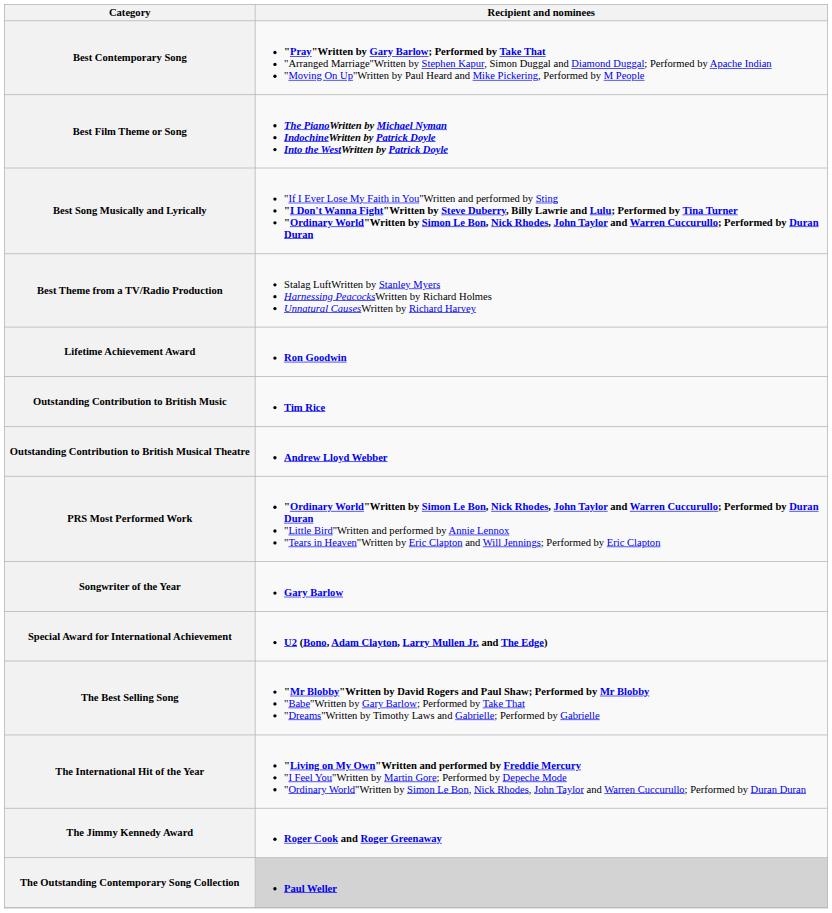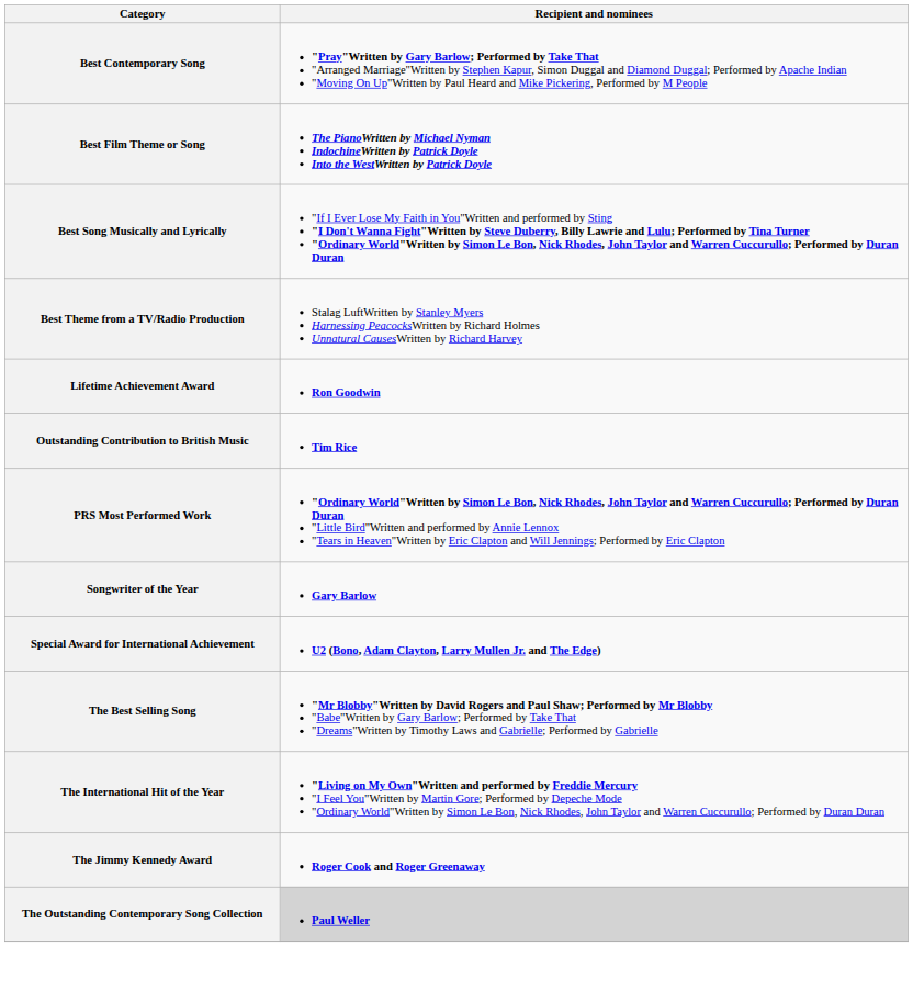 <table class="wikitable">
 <tr>
 <th width="25%">Category</th>
 <th width="57%">Recipient and nominees</th>
 </tr>
 <tr>
 <th scope="row">Best Contemporary Song</th>
 <td><br><ul><li><strong>"<a href='#'>Pray</a>"Written by <a href='#'>Gary Barlow</a>; Performed by <a href='#'>Take That</a></strong></li><li>"Arranged Marriage"Written by <a href='#'>Stephen Kapur</a>, Simon Duggal and <a href='#'>Diamond Duggal</a>; Performed by <a href='#'>Apache Indian</a></li><li>"<a href='#'>Moving On Up</a>"Written by Paul Heard and <a href='#'>Mike Pickering</a>, Performed by <a href='#'>M People</a></li></ul></td>
 </tr>
 <tr>
 <th scope="row">Best Film Theme or Song</th>
 <td><br><ul><li><strong><em><a href='#'>The Piano</a><em>Written by <a href='#'>Michael Nyman</a><strong></li><li></em><a href='#'>Indochine</a><em>Written by <a href='#'>Patrick Doyle</a></li><li></em><a href='#'>Into the West</a><em>Written by <a href='#'>Patrick Doyle</a></li></ul></td>
 </tr>
 <tr>
 <th scope="row">Best Song Musically and Lyrically</th>
 <td><br><ul><li></strong>"<a href='#'>If I Ever Lose My Faith in You</a>"Written and performed by <a href='#'>Sting</a><strong></li><li>"<a href='#'>I Don't Wanna Fight</a>"Written by <a href='#'>Steve Duberry</a>, Billy Lawrie and <a href='#'>Lulu</a>; Performed by <a href='#'>Tina Turner</a></li><li>"<a href='#'>Ordinary World</a>"Written by <a href='#'>Simon Le Bon</a>, <a href='#'>Nick Rhodes</a>, <a href='#'>John Taylor</a> and <a href='#'>Warren Cuccurullo</a>; Performed by <a href='#'>Duran Duran</a></li></ul></td>
 </tr>
 <tr>
 <th scope="row">Best Theme from a TV/Radio Production</th>
 <td><br><ul><li></em></strong>Stalag Luft</em>Written by <a href='#'>Stanley Myers</a></strong></li><li><em><a href='#'>Harnessing Peacocks</a></em>Written by Richard Holmes</li><li><em><a href='#'>Unnatural Causes</a></em>Written by <a href='#'>Richard Harvey</a></li></ul></td>
 </tr>
 <tr>
 <th scope="row">Lifetime Achievement Award</th>
 <td><br><ul><li><strong><a href='#'>Ron Goodwin</a></strong></li></ul></td>
 </tr>
 <tr>
 <th scope="row">Outstanding Contribution to British Music</th>
 <td><br><ul><li><strong><a href='#'>Tim Rice</a></strong></li></ul></td>
-</tr>
-<tr>
-<th scope="row">Outstanding Contribution to British Musical Theatre</th>
-<td><br><ul><li><strong><a href='#'>Andrew Lloyd Webber</a></strong></li></ul></td>
 </tr>
 <tr>
 <th scope="row">PRS Most Performed Work</th>
 <td><br><ul><li><strong>"<a href='#'>Ordinary World</a>"Written by <a href='#'>Simon Le Bon</a>, <a href='#'>Nick Rhodes</a>, <a href='#'>John Taylor</a> and <a href='#'>Warren Cuccurullo</a>; Performed by <a href='#'>Duran Duran</a></strong></li><li>"<a href='#'>Little Bird</a>"Written and performed by <a href='#'>Annie Lennox</a></li><li>"<a href='#'>Tears in Heaven</a>"Written by <a href='#'>Eric Clapton</a> and <a href='#'>Will Jennings</a>; Performed by <a href='#'>Eric Clapton</a></li></ul></td>
 </tr>
 <tr>
 <th scope="row">Songwriter of the Year</th>
 <td><br><ul><li><strong><a href='#'>Gary Barlow</a></strong></li></ul></td>
 </tr>
 <tr>
 <th scope="row">Special Award for International Achievement</th>
 <td><br><ul><li><strong><a href='#'>U2</a> (<a href='#'>Bono</a>, <a href='#'>Adam Clayton</a>, <a href='#'>Larry Mullen Jr.</a> and <a href='#'>The Edge</a>)</strong></li></ul></td>
 </tr>
 <tr>
 <th scope="row">The Best Selling Song</th>
 <td><br><ul><li><strong>"<a href='#'>Mr Blobby</a>"Written by David Rogers and Paul Shaw; Performed by <a href='#'>Mr Blobby</a></strong></li><li>"<a href='#'>Babe</a>"Written by <a href='#'>Gary Barlow</a>; Performed by <a href='#'>Take That</a></li><li>"<a href='#'>Dreams</a>"Written by Timothy Laws and <a href='#'>Gabrielle</a>; Performed by <a href='#'>Gabrielle</a></li></ul></td>
 </tr>
 <tr>
 <th scope="row">The International Hit of the Year</th>
 <td><br><ul><li><strong>"<a href='#'>Living on My Own</a>"Written and performed by <a href='#'>Freddie Mercury</a></strong></li><li>"<a href='#'>I Feel You</a>"Written by <a href='#'>Martin Gore</a>; Performed by <a href='#'>Depeche Mode</a></li><li>"<a href='#'>Ordinary World</a>"Written by <a href='#'>Simon Le Bon</a>, <a href='#'>Nick Rhodes</a>, <a href='#'>John Taylor</a> and <a href='#'>Warren Cuccurullo</a>; Performed by <a href='#'>Duran Duran</a></li></ul></td>
 </tr>
 <tr>
 <th scope="row">The Jimmy Kennedy Award</th>
 <td><br><ul><li><strong><a href='#'>Roger Cook</a> and <a href='#'>Roger Greenaway</a></strong></li></ul></td>
 </tr>
 <tr>
 <th scope="row">The Outstanding Contemporary Song Collection</th>
 <td style="background: lightgrey;"><br><ul><li><strong><a href='#'>Paul Weller</a></strong></li></ul></td>
 </tr>
 <tr>
 </tr>
 </table>
